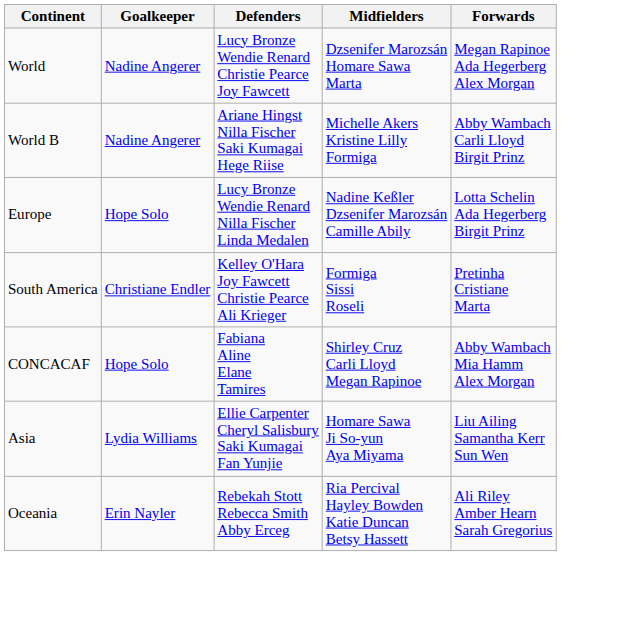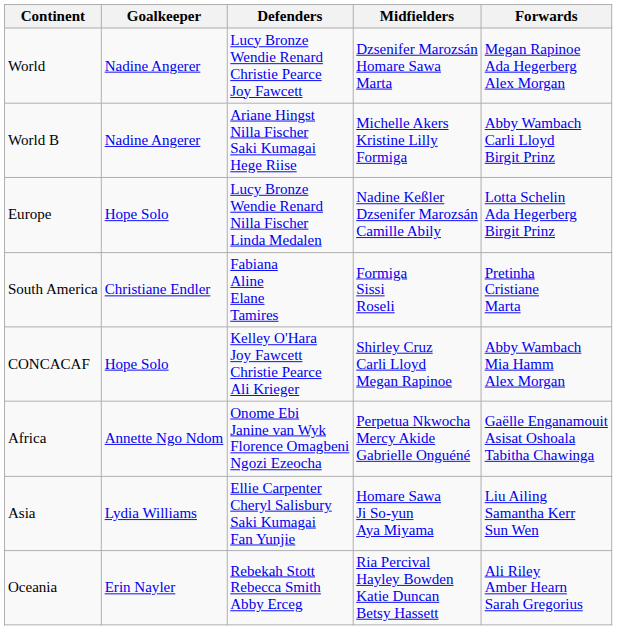 <table class="wikitable">
 <tr>
 <th>Continent</th>
 <th>Goalkeeper</th>
 <th>Defenders</th>
 <th>Midfielders</th>
 <th>Forwards</th>
 </tr>
 <tr>
 <td>World</td>
 <td> <a href='#'>Nadine Angerer</a></td>
 <td> <a href='#'>Lucy Bronze</a><br> <a href='#'>Wendie Renard</a><br> <a href='#'>Christie Pearce</a><br> <a href='#'>Joy Fawcett</a></td>
 <td> <a href='#'>Dzsenifer Marozsán</a><br> <a href='#'>Homare Sawa</a><br> <a href='#'>Marta</a></td>
 <td> <a href='#'>Megan Rapinoe</a><br> <a href='#'>Ada Hegerberg</a><br> <a href='#'>Alex Morgan</a></td>
 </tr>
 <tr>
 <td>World B</td>
 <td> <a href='#'>Nadine Angerer</a></td>
 <td> <a href='#'>Ariane Hingst</a><br> <a href='#'>Nilla Fischer</a><br> <a href='#'>Saki Kumagai</a><br> <a href='#'>Hege Riise</a></td>
 <td> <a href='#'>Michelle Akers</a><br> <a href='#'>Kristine Lilly</a><br> <a href='#'>Formiga</a></td>
 <td> <a href='#'>Abby Wambach</a><br> <a href='#'>Carli Lloyd</a><br> <a href='#'>Birgit Prinz</a></td>
 </tr>
 <tr>
 <td>Europe</td>
 <td> <a href='#'>Hope Solo</a></td>
 <td> <a href='#'>Lucy Bronze</a><br> <a href='#'>Wendie Renard</a><br> <a href='#'>Nilla Fischer</a><br> <a href='#'>Linda Medalen</a></td>
 <td> <a href='#'>Nadine Keßler</a><br> <a href='#'>Dzsenifer Marozsán</a><br> <a href='#'>Camille Abily</a></td>
 <td> <a href='#'>Lotta Schelin</a><br> <a href='#'>Ada Hegerberg</a><br> <a href='#'>Birgit Prinz</a></td>
 </tr>
 <tr>
 <td>South America</td>
 <td> <a href='#'>Christiane Endler</a></td>
-<td> <a href='#'>Kelley O'Hara</a><br> <a href='#'>Joy Fawcett</a><br> <a href='#'>Christie Pearce</a><br> <a href='#'>Ali Krieger</a></td>
+<td> <a href='#'>Fabiana</a><br> <a href='#'>Aline</a><br> <a href='#'>Elane</a><br> <a href='#'>Tamires</a></td>
 <td> <a href='#'>Formiga</a><br> <a href='#'>Sissi</a><br> <a href='#'>Roseli</a></td>
 <td> <a href='#'>Pretinha</a><br> <a href='#'>Cristiane</a><br> <a href='#'>Marta</a></td>
 </tr>
 <tr>
 <td>CONCACAF</td>
 <td> <a href='#'>Hope Solo</a></td>
-<td> <a href='#'>Fabiana</a><br> <a href='#'>Aline</a><br> <a href='#'>Elane</a><br> <a href='#'>Tamires</a></td>
+<td> <a href='#'>Kelley O'Hara</a><br> <a href='#'>Joy Fawcett</a><br> <a href='#'>Christie Pearce</a><br> <a href='#'>Ali Krieger</a></td>
 <td> <a href='#'>Shirley Cruz</a><br> <a href='#'>Carli Lloyd</a><br> <a href='#'>Megan Rapinoe</a></td>
 <td> <a href='#'>Abby Wambach</a><br> <a href='#'>Mia Hamm</a><br> <a href='#'>Alex Morgan</a></td>
+</tr>
+<tr>
+<td>Africa</td>
+<td> <a href='#'>Annette Ngo Ndom</a></td>
+<td> <a href='#'>Onome Ebi</a><br> <a href='#'>Janine van Wyk</a><br> <a href='#'>Florence Omagbeni</a><br> <a href='#'>Ngozi Ezeocha</a></td>
+<td> <a href='#'>Perpetua Nkwocha</a><br> <a href='#'>Mercy Akide</a><br> <a href='#'>Gabrielle Onguéné</a></td>
+<td> <a href='#'>Gaëlle Enganamouit</a><br> <a href='#'>Asisat Oshoala</a><br> <a href='#'>Tabitha Chawinga</a></td>
 </tr>
 <tr>
 <td>Asia</td>
 <td> <a href='#'>Lydia Williams</a></td>
 <td> <a href='#'>Ellie Carpenter</a><br> <a href='#'>Cheryl Salisbury</a><br> <a href='#'>Saki Kumagai</a><br> <a href='#'>Fan Yunjie</a></td>
 <td> <a href='#'>Homare Sawa</a><br> <a href='#'>Ji So-yun</a><br> <a href='#'>Aya Miyama</a></td>
 <td> <a href='#'>Liu Ailing</a><br> <a href='#'>Samantha Kerr</a><br> <a href='#'>Sun Wen</a></td>
 </tr>
 <tr>
 <td>Oceania</td>
 <td> <a href='#'>Erin Nayler</a></td>
 <td> <a href='#'>Rebekah Stott</a><br> <a href='#'>Rebecca Smith</a><br> <a href='#'>Abby Erceg</a></td>
 <td> <a href='#'>Ria Percival</a><br> <a href='#'>Hayley Bowden</a><br> <a href='#'>Katie Duncan</a><br> <a href='#'>Betsy Hassett</a></td>
 <td> <a href='#'>Ali Riley</a><br> <a href='#'>Amber Hearn</a><br> <a href='#'>Sarah Gregorius</a></td>
 </tr>
 </table>
